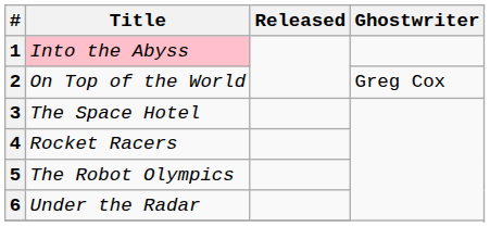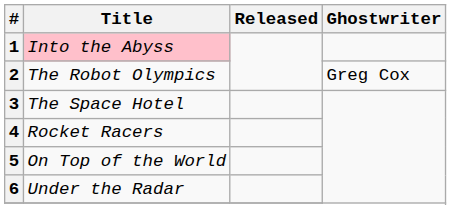 <table class="wikitable">
 <tr>
 <th>#</th>
 <th>Title</th>
 <th>Released</th>
 <th>Ghostwriter</th>
 </tr>
 <tr>
 <th>1</th>
 <td style="background: pink;"><em>Into the Abyss</em></td>
 <td rowspan="2"></td>
 </tr>
 <tr>
 <th>2</th>
-<td><em>On Top of the World</em></td>
+<td><em>The Robot Olympics</em></td>
 <td>Greg Cox</td>
 </tr>
 <tr>
 <th>3</th>
 <td><em>The Space Hotel</em></td>
 <td></td>
 </tr>
 <tr>
 <th>4</th>
 <td><em>Rocket Racers</em></td>
 <td></td>
 </tr>
 <tr>
 <th>5</th>
-<td><em>The Robot Olympics</em></td>
+<td><em>On Top of the World</em></td>
 <td></td>
 </tr>
 <tr>
 <th>6</th>
 <td><em>Under the Radar</em></td>
 <td></td>
 </tr>
 <tr>
 </tr>
 </table>
